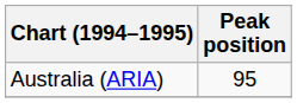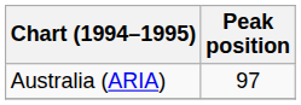 <table class="wikitable sortable">
 <tr>
 <th>Chart (1994–1995)</th>
 <th>Peak<br>position</th>
 </tr>
 <tr>
 <td>Australia (<a href='#'>ARIA</a>)</td>
-<td align="center">95</td>
+<td align="center">97</td>
 </tr>
 <tr>
 </tr>
 <tr>
 </tr>
 <tr>
 </tr>
 <tr>
 </tr>
 <tr>
 </tr>
 <tr>
 </tr>
 <tr>
 </tr>
 <tr>
 </tr>
 </table>
